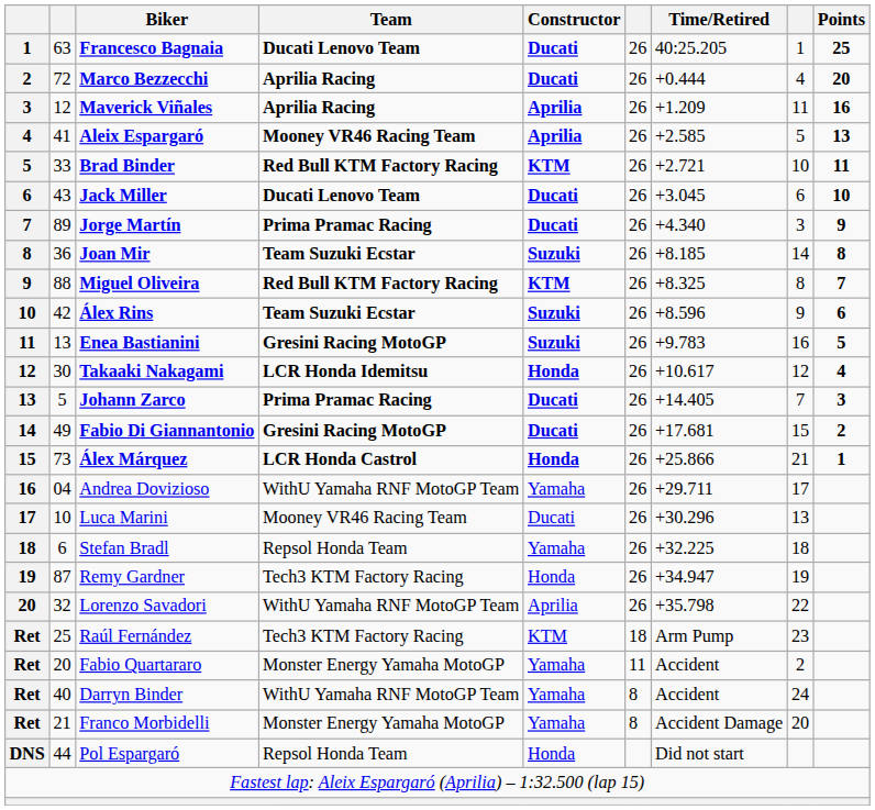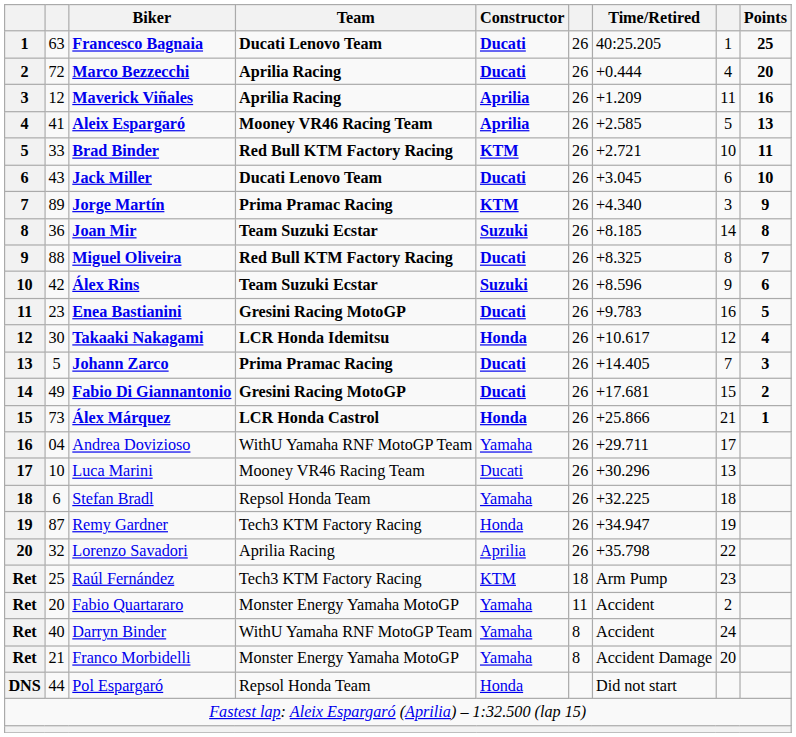 <table class="wikitable sortable" style="font-size: 85%;">
 <tr>
 <th scope="col"></th>
 <th scope="col"></th>
 <th scope="col">Biker</th>
 <th scope="col">Team</th>
 <th scope="col">Constructor</th>
 <th scope="col" class="unsortable"></th>
 <th scope="col" class="unsortable">Time/Retired</th>
 <th scope="col"></th>
 <th scope="col">Points</th>
 </tr>
 <tr>
 <th scope="row">1</th>
 <td align="center">63</td>
 <td> <strong><a href='#'>Francesco Bagnaia</a></strong></td>
 <td><strong>Ducati Lenovo Team</strong></td>
 <td><strong><a href='#'>Ducati</a></strong></td>
 <td>26</td>
 <td>40:25.205</td>
 <td align="center">1</td>
 <td align="center"><strong>25</strong></td>
 </tr>
 <tr>
 <th scope="row">2</th>
 <td align="center">72</td>
 <td> <strong><a href='#'>Marco Bezzecchi</a></strong></td>
 <td><strong>Aprilia Racing</strong></td>
 <td><strong><a href='#'>Ducati</a></strong></td>
 <td>26</td>
 <td>+0.444</td>
 <td align="center">4</td>
 <td align="center"><strong>20</strong></td>
 </tr>
 <tr>
 <th scope="row">3</th>
 <td align="center">12</td>
 <td> <strong><a href='#'>Maverick Viñales</a></strong></td>
 <td><strong>Aprilia Racing</strong></td>
 <td><strong><a href='#'>Aprilia</a></strong></td>
 <td>26</td>
 <td>+1.209</td>
 <td align="center">11</td>
 <td align="center"><strong>16</strong></td>
 </tr>
 <tr>
 <th scope="row">4</th>
 <td align="center">41</td>
 <td> <strong><a href='#'>Aleix Espargaró</a></strong></td>
 <td><strong>Mooney VR46 Racing Team</strong></td>
 <td><strong><a href='#'>Aprilia</a></strong></td>
 <td>26</td>
 <td>+2.585</td>
 <td align="center">5</td>
 <td align="center"><strong>13</strong></td>
 </tr>
 <tr>
 <th scope="row">5</th>
 <td align="center">33</td>
 <td> <strong><a href='#'>Brad Binder</a></strong></td>
 <td><strong>Red Bull KTM Factory Racing</strong></td>
 <td><strong><a href='#'>KTM</a></strong></td>
 <td>26</td>
 <td>+2.721</td>
 <td align="center">10</td>
 <td align="center"><strong>11</strong></td>
 </tr>
 <tr>
 <th scope="row">6</th>
 <td align="center">43</td>
 <td> <strong><a href='#'>Jack Miller</a></strong></td>
 <td><strong>Ducati Lenovo Team</strong></td>
 <td><strong><a href='#'>Ducati</a></strong></td>
 <td>26</td>
 <td>+3.045</td>
 <td align="center">6</td>
 <td align="center"><strong>10</strong></td>
 </tr>
 <tr>
 <th scope="row">7</th>
 <td align="center">89</td>
 <td> <strong><a href='#'>Jorge Martín</a></strong></td>
 <td><strong>Prima Pramac Racing</strong></td>
-<td><strong><a href='#'>Ducati</a></strong></td>
+<td><strong><a href='#'>KTM</a></strong></td>
 <td>26</td>
 <td>+4.340</td>
 <td align="center">3</td>
 <td align="center"><strong>9</strong></td>
 </tr>
 <tr>
 <th scope="row">8</th>
 <td align="center">36</td>
 <td> <strong><a href='#'>Joan Mir</a></strong></td>
 <td><strong>Team Suzuki Ecstar</strong></td>
 <td><strong><a href='#'>Suzuki</a></strong></td>
 <td>26</td>
 <td>+8.185</td>
 <td align="center">14</td>
 <td align="center"><strong>8</strong></td>
 </tr>
 <tr>
 <th scope="row">9</th>
 <td align="center">88</td>
 <td> <strong><a href='#'>Miguel Oliveira</a></strong></td>
 <td><strong>Red Bull KTM Factory Racing</strong></td>
-<td><strong><a href='#'>KTM</a></strong></td>
+<td><strong><a href='#'>Ducati</a></strong></td>
 <td>26</td>
 <td>+8.325</td>
 <td align="center">8</td>
 <td align="center"><strong>7</strong></td>
 </tr>
 <tr>
 <th scope="row">10</th>
 <td align="center">42</td>
 <td> <strong><a href='#'>Álex Rins</a></strong></td>
 <td><strong>Team Suzuki Ecstar</strong></td>
 <td><strong><a href='#'>Suzuki</a></strong></td>
 <td>26</td>
 <td>+8.596</td>
 <td align="center">9</td>
 <td align="center"><strong>6</strong></td>
 </tr>
 <tr>
 <th scope="row">11</th>
-<td align="center">13</td>
+<td align="center">23</td>
 <td> <strong><a href='#'>Enea Bastianini</a></strong></td>
 <td><strong>Gresini Racing MotoGP</strong></td>
-<td><strong><a href='#'>Suzuki</a></strong></td>
+<td><strong><a href='#'>Ducati</a></strong></td>
 <td>26</td>
 <td>+9.783</td>
 <td align="center">16</td>
 <td align="center"><strong>5</strong></td>
 </tr>
 <tr>
 <th scope="row">12</th>
 <td align="center">30</td>
 <td> <strong><a href='#'>Takaaki Nakagami</a></strong></td>
 <td><strong>LCR Honda Idemitsu</strong></td>
 <td><strong><a href='#'>Honda</a></strong></td>
 <td>26</td>
 <td>+10.617</td>
 <td align="center">12</td>
 <td align="center"><strong>4</strong></td>
 </tr>
 <tr>
 <th scope="row">13</th>
 <td align="center">5</td>
 <td> <strong><a href='#'>Johann Zarco</a></strong></td>
 <td><strong>Prima Pramac Racing</strong></td>
 <td><strong><a href='#'>Ducati</a></strong></td>
 <td>26</td>
 <td>+14.405</td>
 <td align="center">7</td>
 <td align="center"><strong>3</strong></td>
 </tr>
 <tr>
 <th scope="row">14</th>
 <td align="center">49</td>
 <td> <strong><a href='#'>Fabio Di Giannantonio</a></strong></td>
 <td><strong>Gresini Racing MotoGP</strong></td>
 <td><strong><a href='#'>Ducati</a></strong></td>
 <td>26</td>
 <td>+17.681</td>
 <td align="center">15</td>
 <td align="center"><strong>2</strong></td>
 </tr>
 <tr>
 <th scope="row">15</th>
 <td align="center">73</td>
 <td> <strong><a href='#'>Álex Márquez</a></strong></td>
 <td><strong>LCR Honda Castrol</strong></td>
 <td><strong><a href='#'>Honda</a></strong></td>
 <td>26</td>
 <td>+25.866</td>
 <td align="center">21</td>
 <td align="center"><strong>1</strong></td>
 </tr>
 <tr>
 <th scope="row">16</th>
 <td align="center">04</td>
 <td> <a href='#'>Andrea Dovizioso</a></td>
 <td>WithU Yamaha RNF MotoGP Team</td>
 <td><a href='#'>Yamaha</a></td>
 <td>26</td>
 <td>+29.711</td>
 <td align="center">17</td>
 <td></td>
 </tr>
 <tr>
 <th scope="row">17</th>
 <td align="center">10</td>
 <td> <a href='#'>Luca Marini</a></td>
 <td>Mooney VR46 Racing Team</td>
 <td><a href='#'>Ducati</a></td>
 <td>26</td>
 <td>+30.296</td>
 <td align="center">13</td>
 <td></td>
 </tr>
 <tr>
 <th scope="row">18</th>
 <td align="center">6</td>
 <td> <a href='#'>Stefan Bradl</a></td>
 <td>Repsol Honda Team</td>
 <td><a href='#'>Yamaha</a></td>
 <td>26</td>
 <td>+32.225</td>
 <td align="center">18</td>
 <td></td>
 </tr>
 <tr>
 <th scope="row">19</th>
 <td align="center">87</td>
 <td> <a href='#'>Remy Gardner</a></td>
 <td>Tech3 KTM Factory Racing</td>
 <td><a href='#'>Honda</a></td>
 <td>26</td>
 <td>+34.947</td>
 <td align="center">19</td>
 <td align="center"></td>
 </tr>
 <tr>
 <th scope="row">20</th>
 <td align="center">32</td>
 <td> <a href='#'>Lorenzo Savadori</a></td>
-<td>WithU Yamaha RNF MotoGP Team</td>
+<td>Aprilia Racing</td>
 <td><a href='#'>Aprilia</a></td>
 <td>26</td>
 <td>+35.798</td>
 <td align="center">22</td>
 <td align="center"></td>
 </tr>
 <tr>
 <th scope="row">Ret</th>
 <td align="center">25</td>
 <td> <a href='#'>Raúl Fernández</a></td>
 <td>Tech3 KTM Factory Racing</td>
 <td><a href='#'>KTM</a></td>
 <td>18</td>
 <td>Arm Pump</td>
 <td align="center">23</td>
 <td></td>
 </tr>
 <tr>
 <th scope="row">Ret</th>
 <td align="center">20</td>
 <td> <a href='#'>Fabio Quartararo</a></td>
 <td>Monster Energy Yamaha MotoGP</td>
 <td><a href='#'>Yamaha</a></td>
 <td>11</td>
 <td>Accident</td>
 <td align="center">2</td>
 <td></td>
 </tr>
 <tr>
 <th scope="row">Ret</th>
 <td align="center">40</td>
 <td> <a href='#'>Darryn Binder</a></td>
 <td>WithU Yamaha RNF MotoGP Team</td>
 <td><a href='#'>Yamaha</a></td>
 <td>8</td>
 <td>Accident</td>
 <td align="center">24</td>
 <td align="center"></td>
 </tr>
 <tr>
 <th scope="row">Ret</th>
 <td align="center">21</td>
 <td> <a href='#'>Franco Morbidelli</a></td>
 <td>Monster Energy Yamaha MotoGP</td>
 <td><a href='#'>Yamaha</a></td>
 <td>8</td>
 <td>Accident Damage</td>
 <td align="center">20</td>
 <td></td>
 </tr>
 <tr>
 <th scope="row">DNS</th>
 <td align="center">44</td>
 <td> <a href='#'>Pol Espargaró</a></td>
 <td>Repsol Honda Team</td>
 <td><a href='#'>Honda</a></td>
 <td></td>
 <td>Did not start</td>
 <td align="center"></td>
 <td></td>
 </tr>
 <tr class="sortbottom">
 <td colspan="9" style="text-align:center"><em><a href='#'>Fastest lap</a>:  <a href='#'>Aleix Espargaró</a> (<a href='#'>Aprilia</a>) – 1:32.500 (lap 15)</em></td>
 </tr>
 <tr>
 <th colspan=9></th>
 </tr>
 </table>
